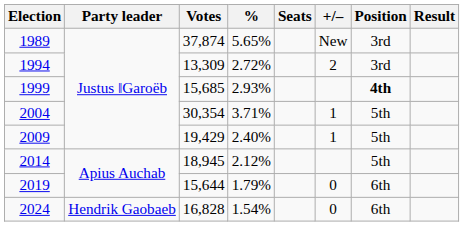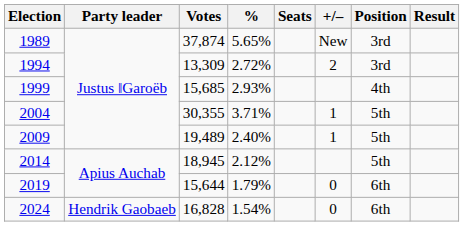 <table class="wikitable" style="text-align:center">
 <tr>
 <th>Election</th>
 <th>Party leader</th>
 <th>Votes</th>
 <th>%</th>
 <th>Seats</th>
 <th>+/–</th>
 <th>Position</th>
 <th><strong>Result</strong></th>
 </tr>
 <tr>
 <td><a href='#'>1989</a></td>
 <td rowspan="5"><a href='#'>Justus ǁGaroëb</a></td>
 <td>37,874</td>
 <td>5.65%</td>
 <td></td>
 <td>New</td>
 <td> 3rd</td>
 <td></td>
 </tr>
 <tr>
 <td><a href='#'>1994</a></td>
 <td>13,309</td>
 <td>2.72%</td>
 <td></td>
 <td> 2</td>
 <td> 3rd</td>
 <td></td>
 </tr>
 <tr>
 <td><a href='#'>1999</a></td>
 <td>15,685</td>
 <td>2.93%</td>
 <td></td>
 <td></td>
-<td><strong> 4th</strong></td>
+<td> 4th</td>
 <td></td>
 </tr>
 <tr>
 <td><a href='#'>2004</a></td>
-<td>30,354</td>
+<td>30,355</td>
 <td>3.71%</td>
 <td></td>
 <td> 1</td>
 <td> 5th</td>
 <td></td>
 </tr>
 <tr>
 <td><a href='#'>2009</a></td>
-<td>19,429</td>
+<td>19,489</td>
 <td>2.40%</td>
 <td></td>
 <td> 1</td>
 <td> 5th</td>
 <td></td>
 </tr>
 <tr>
 <td><a href='#'>2014</a></td>
 <td rowspan="2"><a href='#'>Apius Auchab</a></td>
 <td>18,945</td>
 <td>2.12%</td>
 <td></td>
 <td></td>
 <td> 5th</td>
 <td></td>
 </tr>
 <tr>
 <td><a href='#'>2019</a></td>
 <td>15,644</td>
 <td>1.79%</td>
 <td></td>
 <td> 0</td>
 <td> 6th</td>
 <td></td>
 </tr>
 <tr>
 <td><a href='#'>2024</a></td>
 <td><a href='#'>Hendrik Gaobaeb</a></td>
 <td>16,828</td>
 <td>1.54%</td>
 <td></td>
 <td> 0</td>
 <td> 6th</td>
 <td></td>
 </tr>
 </table>
